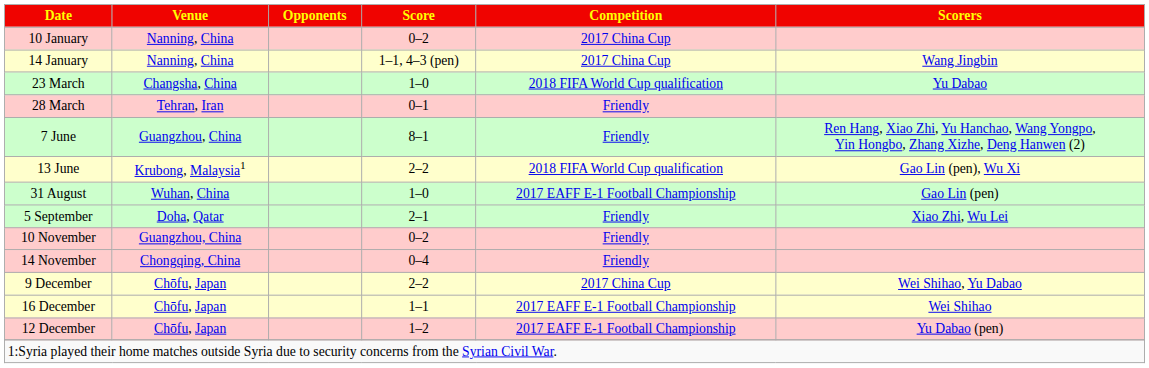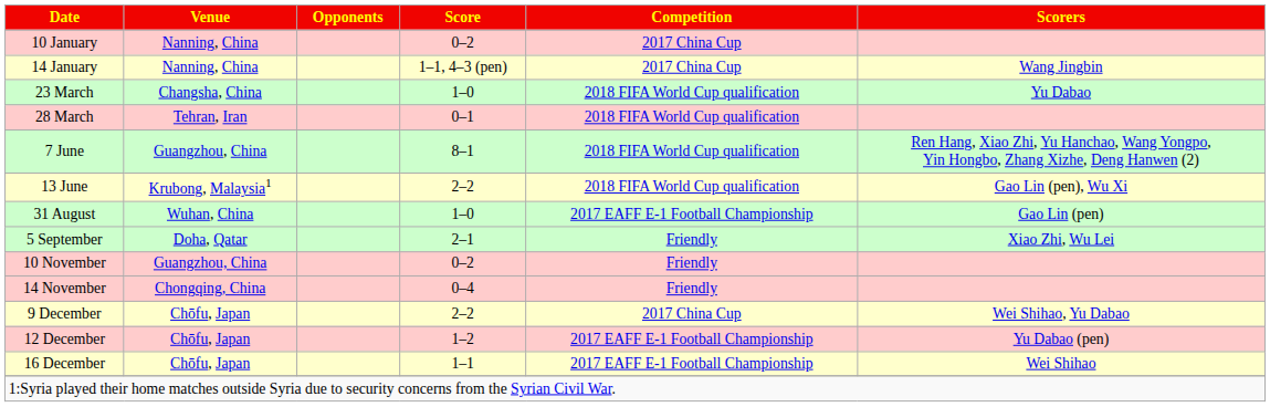 <table width=95% class="wikitable" style="text-align: center; font-size: 90%">
 <tr bgcolor=#F00300 style="color:yellow">
 <td><strong>Date</strong></td>
 <td><strong>Venue</strong></td>
 <td><strong>Opponents</strong></td>
 <td><strong>Score</strong></td>
 <td><strong>Competition</strong></td>
 <td><strong>Scorers</strong></td>
 </tr>
 <tr bgcolor=#FFCCCC>
 <td>10 January</td>
 <td><a href='#'>Nanning</a>, <a href='#'>China</a></td>
 <td></td>
 <td>0–2</td>
 <td><a href='#'>2017 China Cup</a></td>
 <td></td>
 </tr>
 <tr bgcolor=#FFFFCC>
 <td>14 January</td>
 <td><a href='#'>Nanning</a>, <a href='#'>China</a></td>
 <td></td>
 <td>1–1, 4–3 (pen)</td>
 <td><a href='#'>2017 China Cup</a></td>
 <td><a href='#'>Wang Jingbin</a></td>
 </tr>
 <tr bgcolor=#CCFFCC>
 <td>23 March</td>
 <td><a href='#'>Changsha</a>, <a href='#'>China</a></td>
 <td></td>
 <td>1–0</td>
 <td><a href='#'>2018 FIFA World Cup qualification</a></td>
 <td><a href='#'>Yu Dabao</a></td>
 </tr>
 <tr bgcolor=#FFCCCC>
 <td>28 March</td>
 <td><a href='#'>Tehran</a>, <a href='#'>Iran</a></td>
 <td></td>
 <td>0–1</td>
-<td><a href='#'>Friendly</a></td>
+<td><a href='#'>2018 FIFA World Cup qualification</a></td>
 <td></td>
 </tr>
 <tr bgcolor=#CCFFCC>
 <td>7 June</td>
 <td><a href='#'>Guangzhou</a>, <a href='#'>China</a></td>
 <td></td>
 <td>8–1</td>
-<td><a href='#'>Friendly</a></td>
+<td><a href='#'>2018 FIFA World Cup qualification</a></td>
 <td><a href='#'>Ren Hang</a>, <a href='#'>Xiao Zhi</a>, <a href='#'>Yu Hanchao</a>, <a href='#'>Wang Yongpo</a>,<br> <a href='#'>Yin Hongbo</a>, <a href='#'>Zhang Xizhe</a>, <a href='#'>Deng Hanwen</a> (2)</td>
 </tr>
 <tr bgcolor=#FFFFCC>
 <td>13 June</td>
 <td><a href='#'>Krubong</a>, <a href='#'>Malaysia</a><sup>1</sup></td>
 <td></td>
 <td>2–2</td>
 <td><a href='#'>2018 FIFA World Cup qualification</a></td>
 <td><a href='#'>Gao Lin</a> (pen), <a href='#'>Wu Xi</a></td>
 </tr>
 <tr bgcolor=#CCFFCC>
 <td>31 August</td>
 <td><a href='#'>Wuhan</a>, <a href='#'>China</a></td>
 <td></td>
 <td>1–0</td>
 <td><a href='#'>2017 EAFF E-1 Football Championship</a></td>
 <td><a href='#'>Gao Lin</a> (pen)</td>
 </tr>
 <tr bgcolor=#CCFFCC>
 <td>5 September</td>
 <td><a href='#'>Doha</a>, <a href='#'>Qatar</a></td>
 <td></td>
 <td>2–1</td>
 <td><a href='#'>Friendly</a></td>
 <td><a href='#'>Xiao Zhi</a>, <a href='#'>Wu Lei</a></td>
 </tr>
 <tr bgcolor=#FFCCCC>
 <td>10 November</td>
 <td><a href='#'>Guangzhou, China</a></td>
 <td></td>
 <td>0–2</td>
 <td><a href='#'>Friendly</a></td>
 <td></td>
 </tr>
 <tr bgcolor=#FFCCCC>
 <td>14 November</td>
 <td><a href='#'>Chongqing, China</a></td>
 <td></td>
 <td>0–4</td>
 <td><a href='#'>Friendly</a></td>
 <td></td>
 </tr>
 <tr bgcolor=#FFFFCC>
 <td>9 December</td>
 <td><a href='#'>Chōfu</a>, <a href='#'>Japan</a></td>
 <td></td>
 <td>2–2</td>
 <td><a href='#'>2017 China Cup</a></td>
 <td><a href='#'>Wei Shihao</a>, <a href='#'>Yu Dabao</a></td>
 </tr>
+<tr bgcolor=#FFCCCC>
+<td>12 December</td>
+<td><a href='#'>Chōfu</a>, <a href='#'>Japan</a></td>
+<td></td>
+<td>1–2</td>
+<td><a href='#'>2017 EAFF E-1 Football Championship</a></td>
+<td><a href='#'>Yu Dabao</a> (pen)</td>
+</tr>
 <tr bgcolor=#FFFFCC>
 <td>16 December</td>
 <td><a href='#'>Chōfu</a>, <a href='#'>Japan</a></td>
 <td></td>
 <td>1–1</td>
 <td><a href='#'>2017 EAFF E-1 Football Championship</a></td>
 <td><a href='#'>Wei Shihao</a></td>
 </tr>
-<tr bgcolor=#FFCCCC>
-<td>12 December</td>
-<td><a href='#'>Chōfu</a>, <a href='#'>Japan</a></td>
-<td></td>
-<td>1–2</td>
-<td><a href='#'>2017 EAFF E-1 Football Championship</a></td>
-<td><a href='#'>Yu Dabao</a> (pen)</td>
-</tr>
 <tr>
 </tr>
 <tr>
 <td colspan=6 align=left>1:Syria played their home matches outside Syria due to security concerns from the <a href='#'>Syrian Civil War</a>.</td>
 </tr>
 </table>
